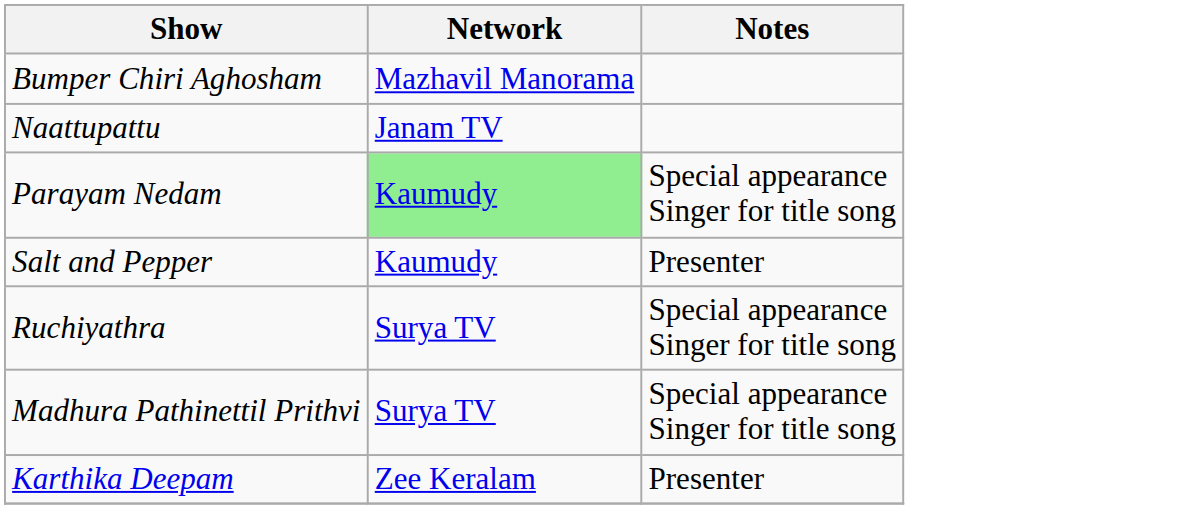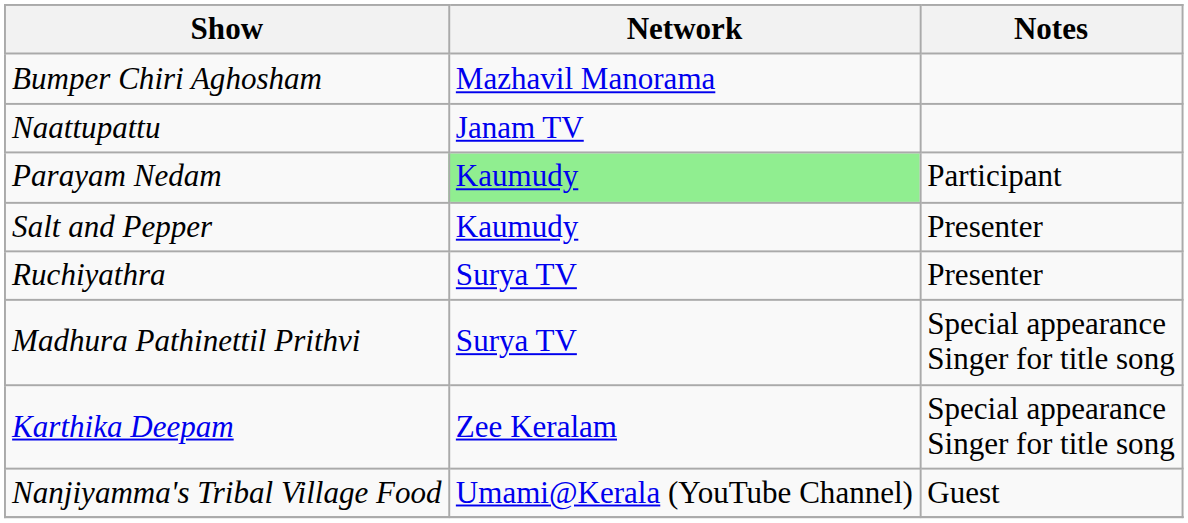 <table Class="wikitable">
 <tr>
 <th>Show</th>
 <th>Network</th>
 <th>Notes</th>
 </tr>
 <tr>
 <td><em>Bumper Chiri Aghosham</em></td>
 <td><a href='#'>Mazhavil Manorama</a></td>
 <td></td>
 </tr>
 <tr>
 <td><em>Naattupattu</em></td>
 <td><a href='#'>Janam TV</a></td>
 <td></td>
 </tr>
 <tr>
 <td><em>Parayam Nedam</em></td>
 <td style="background: lightgreen;"><a href='#'>Kaumudy</a></td>
-<td>Special appearance<br>Singer for title song</td>
+<td>Participant</td>
 </tr>
 <tr>
 <td><em>Salt and Pepper</em></td>
 <td><a href='#'>Kaumudy</a></td>
 <td>Presenter</td>
 </tr>
 <tr>
 <td><em>Ruchiyathra</em></td>
 <td><a href='#'>Surya TV</a></td>
-<td>Special appearance<br>Singer for title song</td>
+<td>Presenter</td>
 </tr>
 <tr>
 <td><em>Madhura Pathinettil Prithvi</em></td>
 <td><a href='#'>Surya TV</a></td>
 <td>Special appearance<br>Singer for title song</td>
 </tr>
 <tr>
 <td><a href='#'><em>Karthika Deepam</em></a></td>
 <td><a href='#'>Zee Keralam</a></td>
-<td>Presenter</td>
+<td>Special appearance<br>Singer for title song</td>
+</tr>
+<tr>
+<td><em>Nanjiyamma's Tribal Village Food</em></td>
+<td><a href='#'>Umami@Kerala</a> (YouTube Channel)</td>
+<td>Guest</td>
 </tr>
 <tr>
 </tr>
 </table>
